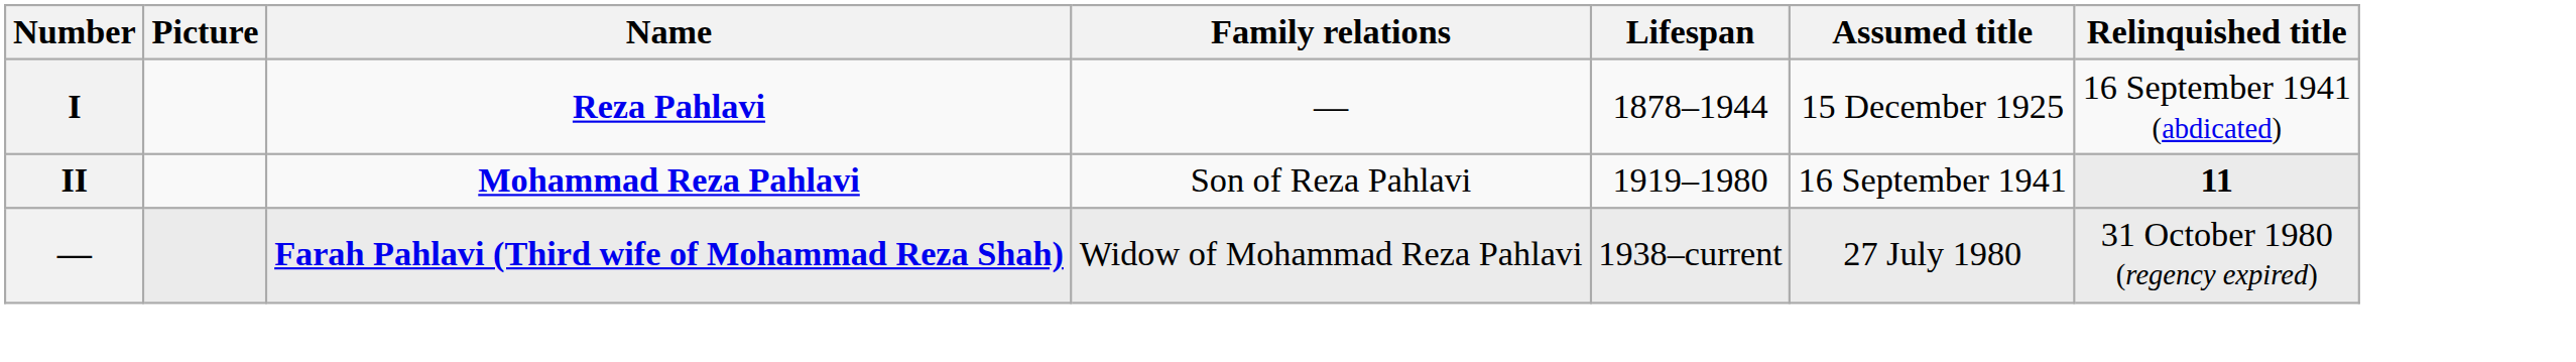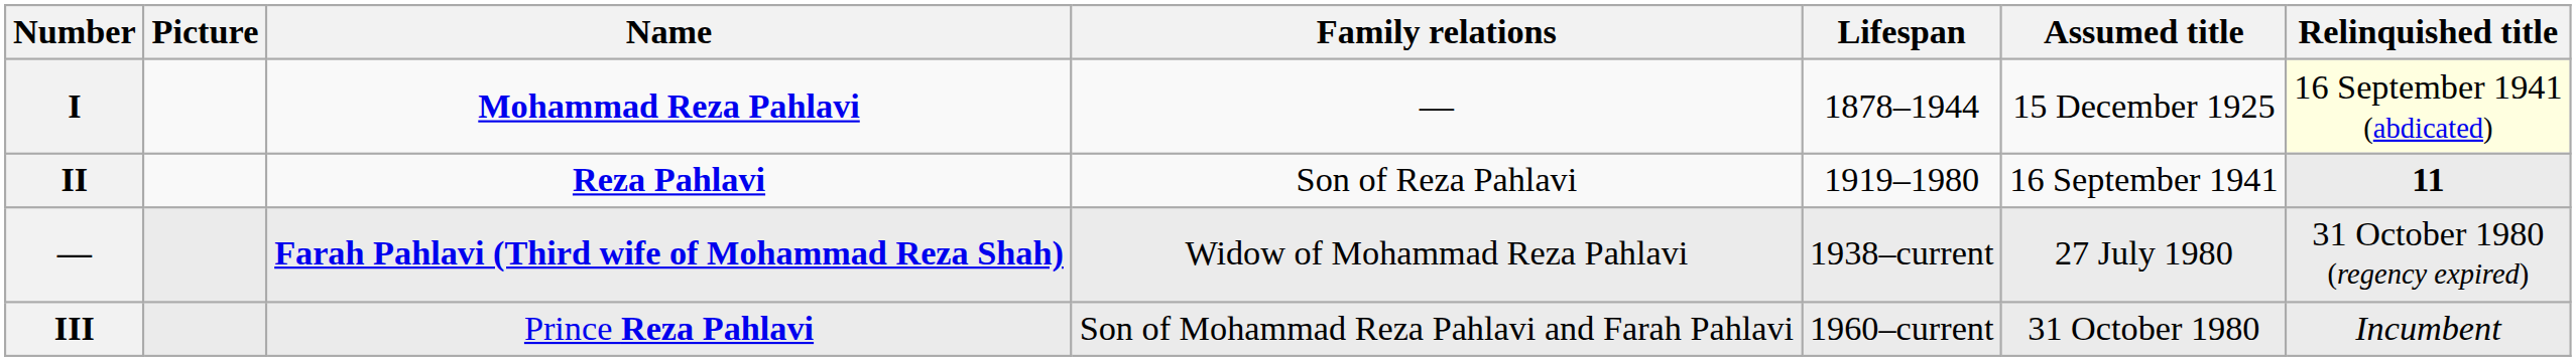 <table class="wikitable" style="text-align:center;">
 <tr>
 <th>Number</th>
 <th>Picture</th>
 <th>Name</th>
 <th>Family relations</th>
 <th>Lifespan</th>
 <th>Assumed title</th>
 <th>Relinquished title</th>
 </tr>
 <tr>
 <th>I</th>
 <td></td>
-<td><a href='#'><strong>Reza Pahlavi</strong></a></td>
+<td><a href='#'><strong>Mohammad Reza Pahlavi</strong></a></td>
 <td>—</td>
 <td>1878–1944</td>
 <td>15 December 1925</td>
-<td>16 September 1941<br><small>(<a href='#'>abdicated</a>)</small></td>
+<td style="background: lightyellow;">16 September 1941<br><small>(<a href='#'>abdicated</a>)</small></td>
 </tr>
 <tr>
 <th>II</th>
 <td></td>
-<td><a href='#'><strong>Mohammad Reza Pahlavi</strong></a></td>
+<td><a href='#'><strong>Reza Pahlavi</strong></a></td>
 <td>Son of Reza Pahlavi</td>
 <td>1919–1980</td>
 <td>16 September 1941</td>
 <td style="background-color: #EBEBEB;"><strong>11<br></strong></td>
 </tr>
 <tr>
 <th>—</th>
 <td style="background-color: #EBEBEB;"></td>
 <td style="background-color: #EBEBEB;"><a href='#'><strong>Farah Pahlavi (Third wife of Mohammad Reza Shah) </strong></a></td>
 <td style="background-color: #EBEBEB;">Widow of Mohammad Reza Pahlavi</td>
 <td style="background-color: #EBEBEB;">1938–current</td>
 <td style="background-color: #EBEBEB;">27 July 1980<br></td>
 <td style="background-color: #EBEBEB;">31 October 1980<br><small>(<em>regency expired</em>)</small></td>
 </tr>
+<tr>
+<th>III</th>
+<td style="background-color: #EBEBEB;"></td>
+<td style="background-color: #EBEBEB;"><a href='#'>Prince <strong>Reza Pahlavi</strong></a></td>
+<td style="background-color: #EBEBEB;">Son of Mohammad Reza Pahlavi and Farah Pahlavi</td>
+<td style="background-color: #EBEBEB;">1960–current</td>
+<td style="background-color: #EBEBEB;">31 October 1980<br></td>
+<td style="background-color: #EBEBEB;"><em>Incumbent</em></td>
+</tr>
 </table>
